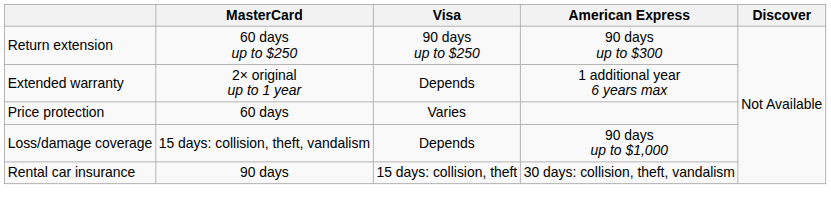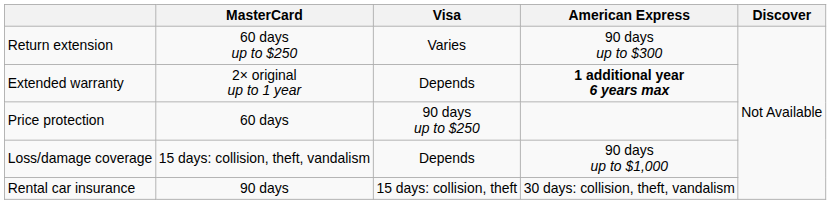 <table class="wikitable">
 <tr>
 <th></th>
 <th>MasterCard</th>
 <th>Visa</th>
 <th>American Express</th>
 <th>Discover</th>
 </tr>
 <tr>
 <td>Return extension</td>
 <td style="text-align: center;">60 days<br><em>up to $250</em></td>
-<td style="text-align: center;">90 days<br><em>up to $250</em></td>
+<td style="text-align: center;">Varies</td>
 <td style="text-align: center;">90 days<br><em>up to $300</em></td>
 <td rowspan="5" style="text-align: center;">Not Available</td>
 </tr>
 <tr>
 <td>Extended warranty</td>
 <td style="text-align: center;">2× original<br><em>up to 1 year</em></td>
 <td style="text-align: center;">Depends</td>
-<td style="text-align: center;">1 additional year<br><em>6 years max</em></td>
+<td style="text-align: center;"><strong>1 additional year<br><em>6 years max</em></strong></td>
 </tr>
 <tr>
 <td>Price protection</td>
 <td style="text-align: center;">60 days</td>
-<td style="text-align: center;">Varies</td>
+<td style="text-align: center;">90 days<br><em>up to $250</em></td>
 <td></td>
 </tr>
 <tr>
 <td>Loss/damage coverage</td>
 <td>15 days: collision, theft, vandalism</td>
 <td style="text-align: center;">Depends</td>
 <td style="text-align: center;">90 days<br><em>up to $1,000</em></td>
 </tr>
 <tr>
 <td>Rental car insurance </td>
 <td style="text-align: center;">90 days</td>
 <td>15 days: collision, theft</td>
 <td>30 days: collision, theft, vandalism</td>
 </tr>
 </table>
